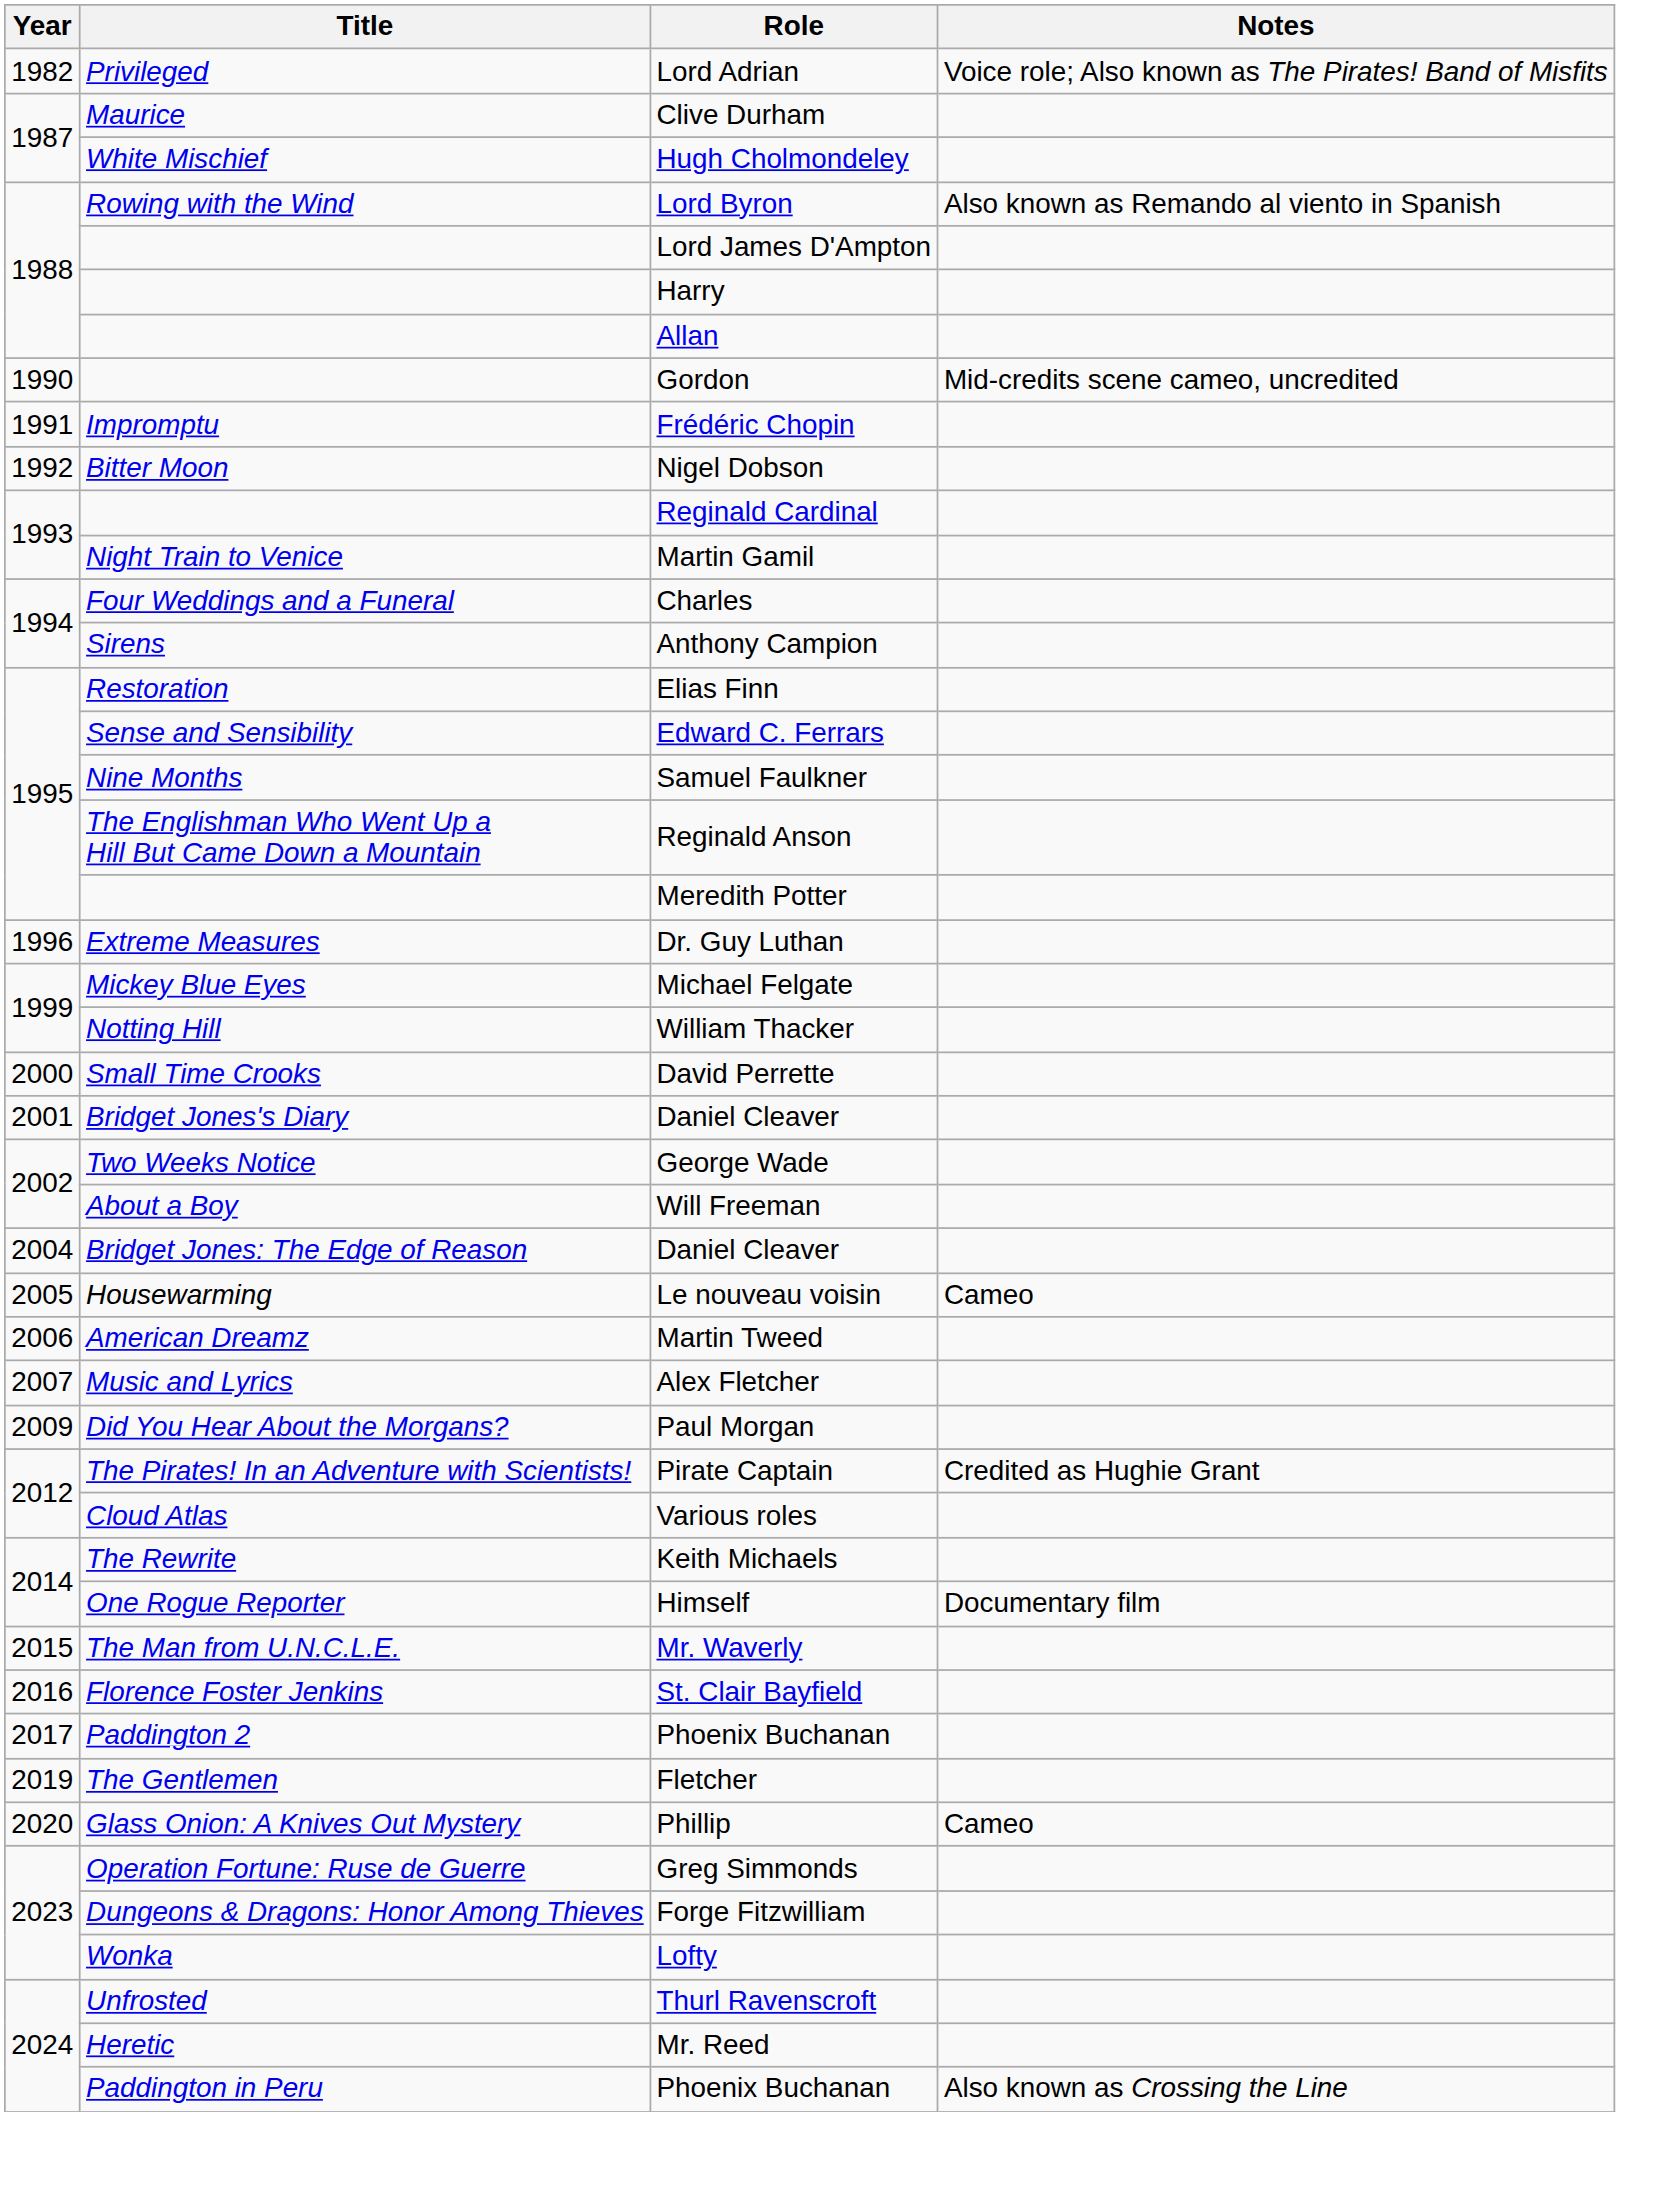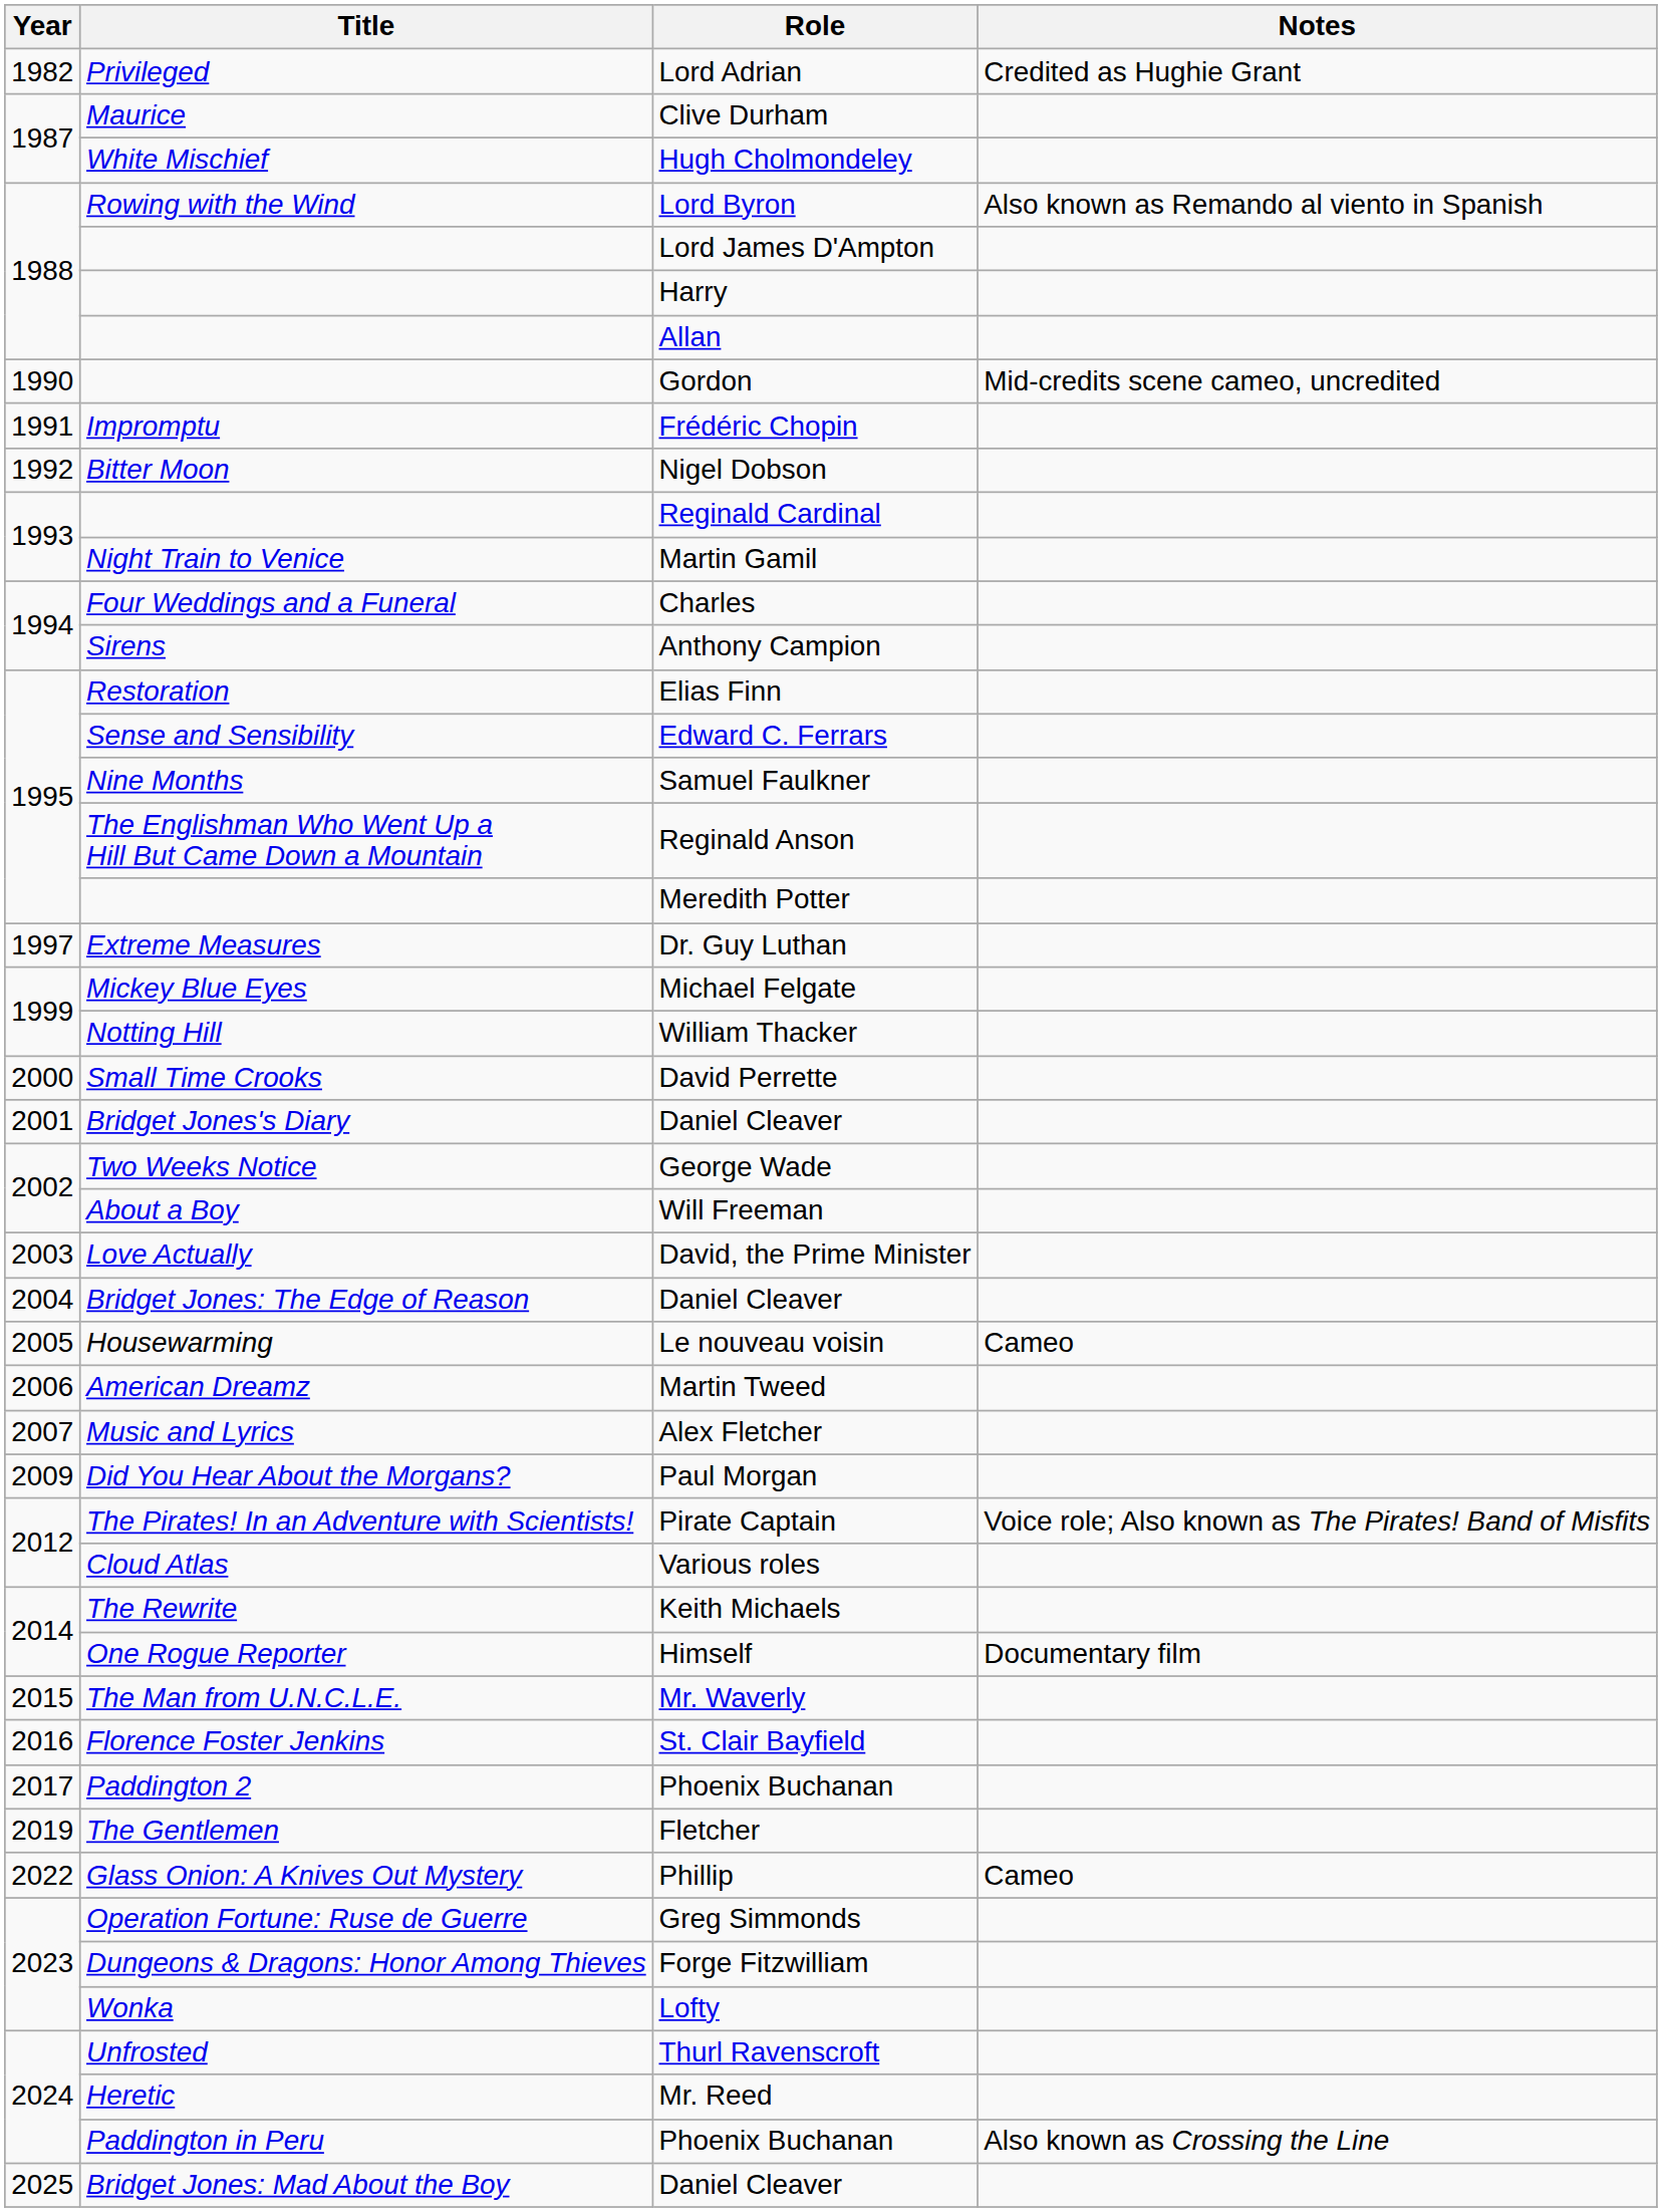 <table class="wikitable sortable unsortable">
 <tr>
 <th>Year</th>
 <th>Title</th>
 <th>Role</th>
 <th>Notes</th>
 </tr>
 <tr>
 <td>1982</td>
 <td><em><a href='#'>Privileged</a></em></td>
 <td>Lord Adrian</td>
-<td>Voice role; Also known as <em>The Pirates! Band of Misfits</em></td>
+<td>Credited as Hughie Grant</td>
 </tr>
 <tr>
 <td rowspan="2">1987</td>
 <td><em><a href='#'>Maurice</a></em></td>
 <td>Clive Durham</td>
 <td></td>
 </tr>
 <tr>
 <td><em><a href='#'>White Mischief</a></em></td>
 <td><a href='#'>Hugh Cholmondeley</a></td>
 <td></td>
 </tr>
 <tr>
 <td rowspan="4">1988</td>
 <td><em><a href='#'>Rowing with the Wind</a></em></td>
 <td><a href='#'>Lord Byron</a></td>
 <td>Also known as Remando al viento in Spanish</td>
 </tr>
 <tr>
 <td><em></em></td>
 <td>Lord James D'Ampton</td>
 <td></td>
 </tr>
 <tr>
 <td><em></em></td>
 <td>Harry</td>
 <td></td>
 </tr>
 <tr>
 <td><em></em></td>
 <td><a href='#'>Allan</a></td>
 <td></td>
 </tr>
 <tr>
 <td>1990</td>
 <td><em></em></td>
 <td>Gordon</td>
 <td>Mid-credits scene cameo, uncredited</td>
 </tr>
 <tr>
 <td>1991</td>
 <td><em><a href='#'>Impromptu</a> </em></td>
 <td><a href='#'>Frédéric Chopin</a></td>
 <td></td>
 </tr>
 <tr>
 <td>1992</td>
 <td><em><a href='#'>Bitter Moon</a></em></td>
 <td>Nigel Dobson</td>
 <td></td>
 </tr>
 <tr>
 <td rowspan="2">1993</td>
 <td><em></em></td>
 <td><a href='#'>Reginald Cardinal</a></td>
 <td></td>
 </tr>
 <tr>
 <td><em><a href='#'>Night Train to Venice</a></em></td>
 <td>Martin Gamil</td>
 <td></td>
 </tr>
 <tr>
 <td rowspan="2">1994</td>
 <td><em><a href='#'>Four Weddings and a Funeral</a></em></td>
 <td>Charles</td>
 <td></td>
 </tr>
 <tr>
 <td><em><a href='#'>Sirens</a></em></td>
 <td>Anthony Campion</td>
 <td></td>
 </tr>
 <tr>
 <td rowspan="5">1995</td>
 <td><em><a href='#'>Restoration</a></em></td>
 <td>Elias Finn</td>
 <td></td>
 </tr>
 <tr>
 <td><em><a href='#'>Sense and Sensibility</a></em></td>
 <td><a href='#'>Edward C. Ferrars</a></td>
 <td></td>
 </tr>
 <tr>
 <td><em><a href='#'>Nine Months</a></em></td>
 <td>Samuel Faulkner</td>
 <td></td>
 </tr>
 <tr>
 <td><em><a href='#'>The Englishman Who Went Up a <br> Hill But Came Down a Mountain</a></em></td>
 <td>Reginald Anson</td>
 <td></td>
 </tr>
 <tr>
 <td><em></em></td>
 <td>Meredith Potter</td>
 <td></td>
 </tr>
 <tr>
-<td>1996</td>
+<td>1997</td>
 <td><em><a href='#'>Extreme Measures</a></em></td>
 <td>Dr. Guy Luthan</td>
 <td></td>
 </tr>
 <tr>
 <td rowspan="2">1999</td>
 <td><em><a href='#'>Mickey Blue Eyes</a></em></td>
 <td>Michael Felgate</td>
 <td></td>
 </tr>
 <tr>
 <td><em><a href='#'>Notting Hill</a></em></td>
 <td>William Thacker</td>
 <td></td>
 </tr>
 <tr>
 <td>2000</td>
 <td><em><a href='#'>Small Time Crooks</a></em></td>
 <td>David Perrette</td>
 <td></td>
 </tr>
 <tr>
 <td>2001</td>
 <td><em><a href='#'>Bridget Jones's Diary</a></em></td>
 <td>Daniel Cleaver</td>
 <td></td>
 </tr>
 <tr>
 <td rowspan="2">2002</td>
 <td><em><a href='#'>Two Weeks Notice</a></em></td>
 <td>George Wade</td>
 <td></td>
 </tr>
 <tr>
 <td><em><a href='#'>About a Boy</a></em></td>
 <td>Will Freeman</td>
 <td></td>
 </tr>
 <tr>
+<td>2003</td>
+<td><em><a href='#'>Love Actually</a></em></td>
+<td>David, the Prime Minister</td>
+<td></td>
+</tr>
+<tr>
 <td>2004</td>
 <td><em><a href='#'>Bridget Jones: The Edge of Reason</a></em></td>
 <td>Daniel Cleaver</td>
 <td></td>
 </tr>
 <tr>
 <td>2005</td>
 <td><em>Housewarming</em></td>
 <td>Le nouveau voisin</td>
 <td>Cameo</td>
 </tr>
 <tr>
 <td>2006</td>
 <td><em><a href='#'>American Dreamz</a></em></td>
 <td>Martin Tweed</td>
 <td></td>
 </tr>
 <tr>
 <td>2007</td>
 <td><em><a href='#'>Music and Lyrics</a></em></td>
 <td>Alex Fletcher</td>
 <td></td>
 </tr>
 <tr>
 <td>2009</td>
 <td><em><a href='#'>Did You Hear About the Morgans?</a></em></td>
 <td>Paul Morgan</td>
 <td></td>
 </tr>
 <tr>
 <td rowspan="2">2012</td>
 <td><em><a href='#'>The Pirates! In an Adventure with Scientists!</a></em></td>
 <td>Pirate Captain</td>
-<td>Credited as Hughie Grant</td>
+<td>Voice role; Also known as <em>The Pirates! Band of Misfits</em></td>
 </tr>
 <tr>
 <td><em><a href='#'>Cloud Atlas</a></em></td>
 <td>Various roles</td>
 <td></td>
 </tr>
 <tr>
 <td rowspan="2">2014</td>
 <td><em><a href='#'>The Rewrite</a></em></td>
 <td>Keith Michaels</td>
 <td></td>
 </tr>
 <tr>
 <td><em><a href='#'>One Rogue Reporter</a></em></td>
 <td>Himself</td>
 <td>Documentary film</td>
 </tr>
 <tr>
 <td>2015</td>
 <td><em><a href='#'>The Man from U.N.C.L.E.</a></em></td>
 <td><a href='#'>Mr. Waverly</a></td>
 <td></td>
 </tr>
 <tr>
 <td>2016</td>
 <td><em><a href='#'>Florence Foster Jenkins</a></em></td>
 <td><a href='#'>St. Clair Bayfield</a></td>
 <td></td>
 </tr>
 <tr>
 <td>2017</td>
 <td><em><a href='#'>Paddington 2</a></em></td>
 <td>Phoenix Buchanan</td>
 <td></td>
 </tr>
 <tr>
 <td>2019</td>
 <td><em><a href='#'>The Gentlemen</a></em></td>
 <td>Fletcher</td>
 <td></td>
 </tr>
 <tr>
-<td>2020</td>
+<td>2022</td>
 <td><em><a href='#'>Glass Onion: A Knives Out Mystery</a></em></td>
 <td>Phillip</td>
 <td>Cameo</td>
 </tr>
 <tr>
 <td rowspan="3">2023</td>
 <td><em><a href='#'>Operation Fortune: Ruse de Guerre</a></em></td>
 <td>Greg Simmonds</td>
 <td></td>
 </tr>
 <tr>
 <td><em><a href='#'>Dungeons & Dragons: Honor Among Thieves</a></em></td>
 <td>Forge Fitzwilliam</td>
 <td></td>
 </tr>
 <tr>
 <td><em><a href='#'>Wonka</a></em></td>
 <td><a href='#'>Lofty</a></td>
 <td></td>
 </tr>
 <tr>
 <td rowspan=3>2024</td>
 <td><em><a href='#'>Unfrosted</a></em></td>
 <td><a href='#'>Thurl Ravenscroft</a></td>
 <td></td>
 </tr>
 <tr>
 <td><em><a href='#'>Heretic</a></em></td>
 <td>Mr. Reed</td>
 <td></td>
 </tr>
 <tr>
 <td><em><a href='#'>Paddington in Peru</a></em></td>
 <td>Phoenix Buchanan</td>
 <td>Also known as <em>Crossing the Line</em></td>
 </tr>
+<tr>
+<td>2025</td>
+<td><em><a href='#'>Bridget Jones: Mad About the Boy</a></em></td>
+<td>Daniel Cleaver</td>
+<td></td>
+</tr>
 </table>
